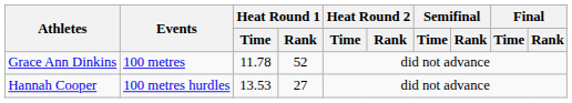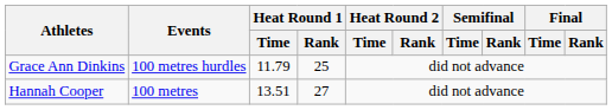 <table class="wikitable" style="font-size:90%">
 <tr>
 <th rowspan=2>Athletes</th>
 <th rowspan=2>Events</th>
 <th colspan=2>Heat Round 1</th>
 <th colspan=2>Heat Round 2</th>
 <th colspan=2>Semifinal</th>
 <th colspan=2>Final</th>
 </tr>
 <tr>
 <th>Time</th>
 <th>Rank</th>
 <th>Time</th>
 <th>Rank</th>
 <th>Time</th>
 <th>Rank</th>
 <th>Time</th>
 <th>Rank</th>
 </tr>
 <tr>
 <td><a href='#'>Grace Ann Dinkins</a></td>
-<td><a href='#'>100 metres</a></td>
-<td align=center>11.78</td>
-<td align=center>52</td>
+<td><a href='#'>100 metres hurdles</a></td>
+<td align=center>11.79</td>
+<td align=center>25</td>
 <td align=center colspan=6>did not advance</td>
 </tr>
 <tr>
 <td><a href='#'>Hannah Cooper</a></td>
-<td><a href='#'>100 metres hurdles</a></td>
-<td align=center>13.53</td>
+<td><a href='#'>100 metres</a></td>
+<td align=center>13.51</td>
 <td align=center>27</td>
 <td align=center colspan=6>did not advance</td>
 </tr>
 </table>
